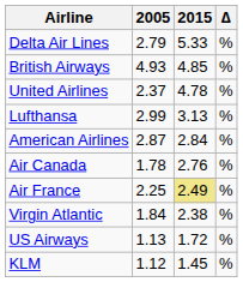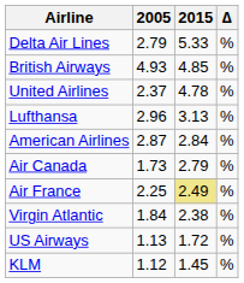 <table class="wikitable sortable">
 <tr>
 <th>Airline</th>
 <th>2005</th>
 <th>2015</th>
 <th>∆</th>
 </tr>
 <tr>
 <td><a href='#'>Delta Air Lines</a></td>
 <td>2.79</td>
 <td>5.33</td>
 <td>%</td>
 </tr>
 <tr>
 <td><a href='#'>British Airways</a></td>
 <td>4.93</td>
 <td>4.85</td>
 <td>%</td>
 </tr>
 <tr>
 <td><a href='#'>United Airlines</a></td>
 <td>2.37</td>
 <td>4.78</td>
 <td>%</td>
 </tr>
 <tr>
 <td><a href='#'>Lufthansa</a></td>
-<td>2.99</td>
+<td>2.96</td>
 <td>3.13</td>
 <td>%</td>
 </tr>
 <tr>
 <td><a href='#'>American Airlines</a></td>
 <td>2.87</td>
 <td>2.84</td>
 <td>%</td>
 </tr>
 <tr>
 <td><a href='#'>Air Canada</a></td>
-<td>1.78</td>
-<td>2.76</td>
+<td>1.73</td>
+<td>2.79</td>
 <td>%</td>
 </tr>
 <tr>
 <td><a href='#'>Air France</a></td>
 <td>2.25</td>
 <td style="background: khaki;">2.49</td>
 <td>%</td>
 </tr>
 <tr>
 <td><a href='#'>Virgin Atlantic</a></td>
 <td>1.84</td>
 <td>2.38</td>
 <td>%</td>
 </tr>
 <tr>
 <td><a href='#'>US Airways</a></td>
 <td>1.13</td>
 <td>1.72</td>
 <td>%</td>
 </tr>
 <tr>
 <td><a href='#'>KLM</a></td>
 <td>1.12</td>
 <td>1.45</td>
 <td>%</td>
 </tr>
 </table>
